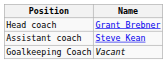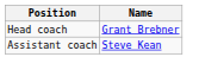 <table class="wikitable">
 <tr>
 <th>Position</th>
 <th>Name</th>
 </tr>
 <tr>
 <td>Head coach</td>
 <td> <a href='#'>Grant Brebner</a></td>
 </tr>
 <tr>
 <td>Assistant coach</td>
 <td> <a href='#'>Steve Kean</a></td>
 </tr>
-<tr>
-<td>Goalkeeping Coach</td>
-<td><em>Vacant</em></td>
-</tr>
 </table>
